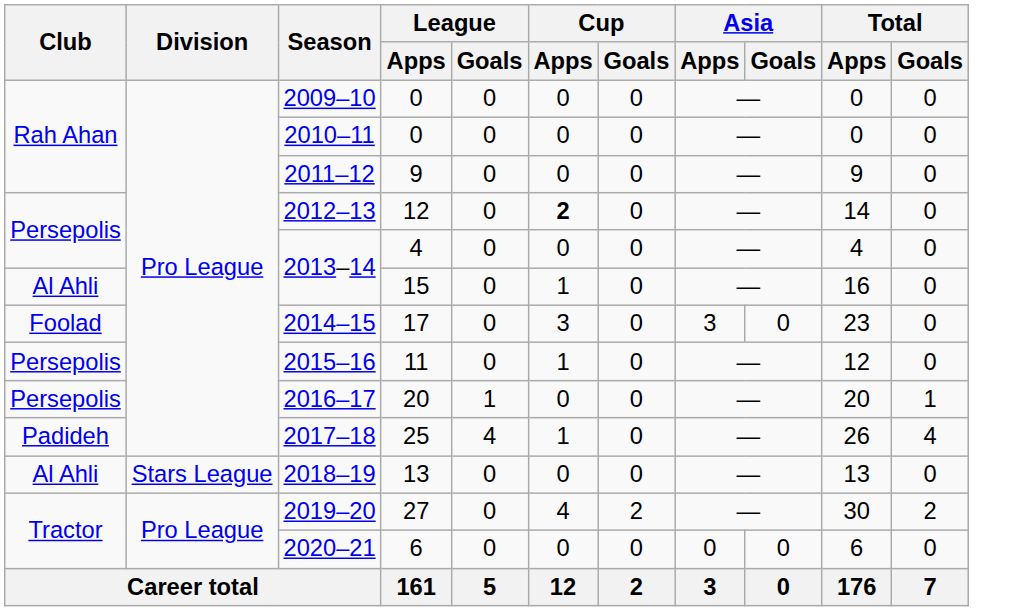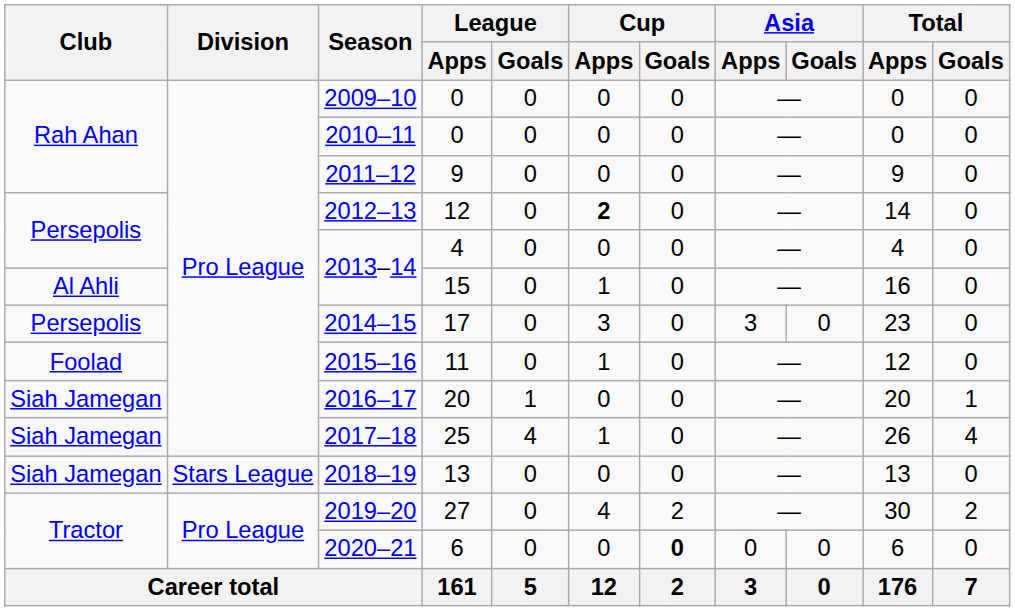 <table class="wikitable" style="text-align: center;">
 <tr>
 <th rowspan="2">Club</th>
 <th rowspan="2">Division</th>
 <th rowspan="2">Season</th>
 <th colspan="2">League</th>
 <th colspan="2">Cup</th>
 <th colspan="2"><a href='#'>Asia</a></th>
 <th colspan="2">Total</th>
 </tr>
 <tr>
 <th>Apps</th>
 <th>Goals</th>
 <th>Apps</th>
 <th>Goals</th>
 <th>Apps</th>
 <th>Goals</th>
 <th>Apps</th>
 <th>Goals</th>
 </tr>
 <tr>
 <td rowspan="3"><a href='#'>Rah Ahan</a></td>
 <td rowspan="10"><a href='#'>Pro League</a></td>
 <td><a href='#'>2009–10</a></td>
 <td>0</td>
 <td>0</td>
 <td>0</td>
 <td>0</td>
 <td colspan=2>—</td>
 <td>0</td>
 <td>0</td>
 </tr>
 <tr>
 <td><a href='#'>2010–11</a></td>
 <td>0</td>
 <td>0</td>
 <td>0</td>
 <td>0</td>
 <td colspan=2>—</td>
 <td>0</td>
 <td>0</td>
 </tr>
 <tr>
 <td><a href='#'>2011–12</a></td>
 <td>9</td>
 <td>0</td>
 <td>0</td>
 <td>0</td>
 <td colspan=2>—</td>
 <td>9</td>
 <td>0</td>
 </tr>
 <tr>
 <td rowspan="2"><a href='#'>Persepolis</a></td>
 <td><a href='#'>2012–13</a></td>
 <td>12</td>
 <td>0</td>
 <td><strong>2</strong></td>
 <td>0</td>
 <td colspan=2>—</td>
 <td>14</td>
 <td>0</td>
 </tr>
 <tr>
 <td rowspan="2"><a href='#'>2013</a>–<a href='#'>14</a></td>
 <td>4</td>
 <td>0</td>
 <td>0</td>
 <td>0</td>
 <td colspan=2>—</td>
 <td>4</td>
 <td>0</td>
 </tr>
 <tr>
 <td><a href='#'>Al Ahli</a></td>
 <td>15</td>
 <td>0</td>
 <td>1</td>
 <td>0</td>
 <td colspan=2>—</td>
 <td>16</td>
 <td>0</td>
 </tr>
 <tr>
-<td><a href='#'>Foolad</a></td>
+<td><a href='#'>Persepolis</a></td>
 <td><a href='#'>2014–15</a></td>
 <td>17</td>
 <td>0</td>
 <td>3</td>
 <td>0</td>
 <td>3</td>
 <td>0</td>
 <td>23</td>
 <td>0</td>
 </tr>
 <tr>
-<td><a href='#'>Persepolis</a></td>
+<td><a href='#'>Foolad</a></td>
 <td><a href='#'>2015–16</a></td>
 <td>11</td>
 <td>0</td>
 <td>1</td>
 <td>0</td>
 <td colspan=2>—</td>
 <td>12</td>
 <td>0</td>
 </tr>
 <tr>
-<td><a href='#'>Persepolis</a></td>
+<td><a href='#'>Siah Jamegan</a></td>
 <td><a href='#'>2016–17</a></td>
 <td>20</td>
 <td>1</td>
 <td>0</td>
 <td>0</td>
 <td colspan=2>—</td>
 <td>20</td>
 <td>1</td>
 </tr>
 <tr>
-<td><a href='#'>Padideh</a></td>
+<td><a href='#'>Siah Jamegan</a></td>
 <td><a href='#'>2017–18</a></td>
 <td>25</td>
 <td>4</td>
 <td>1</td>
 <td>0</td>
 <td colspan=2>—</td>
 <td>26</td>
 <td>4</td>
 </tr>
 <tr>
-<td><a href='#'>Al Ahli</a></td>
+<td><a href='#'>Siah Jamegan</a></td>
 <td><a href='#'>Stars League</a></td>
 <td><a href='#'>2018–19</a></td>
 <td>13</td>
 <td>0</td>
 <td>0</td>
 <td>0</td>
 <td colspan=2>—</td>
 <td>13</td>
 <td>0</td>
 </tr>
 <tr>
 <td rowspan="2"><a href='#'>Tractor</a></td>
 <td rowspan="2"><a href='#'>Pro League</a></td>
 <td><a href='#'>2019–20</a></td>
 <td>27</td>
 <td>0</td>
 <td>4</td>
 <td>2</td>
 <td colspan=2>—</td>
 <td>30</td>
 <td>2</td>
 </tr>
 <tr>
 <td><a href='#'>2020–21</a></td>
 <td>6</td>
 <td>0</td>
 <td>0</td>
-<td>0</td>
+<td><strong>0</strong></td>
 <td>0</td>
 <td>0</td>
 <td>6</td>
 <td>0</td>
 </tr>
 <tr>
 <th colspan="3">Career total</th>
 <th>161</th>
 <th>5</th>
 <th>12</th>
 <th>2</th>
 <th>3</th>
 <th>0</th>
 <th>176</th>
 <th>7</th>
 </tr>
 </table>
